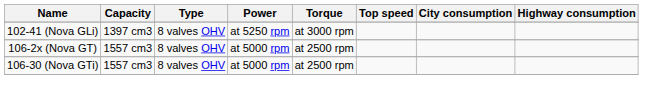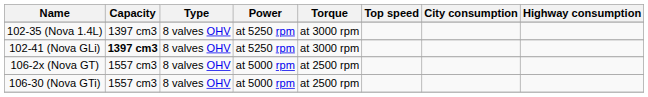 <table class="wikitable" style="text-align: center; font-size: 90%;">
 <tr style="background:#DCDCDC" align="center" valign="middle">
 <th>Name</th>
 <th>Capacity</th>
 <th>Type</th>
 <th>Power</th>
 <th>Torque</th>
 <th>Top speed</th>
 <th>City consumption</th>
 <th>Highway consumption</th>
 </tr>
 <tr>
 </tr>
 <tr>
+<td>102-35 (Nova 1.4L)</td>
+<td>1397 cm3</td>
+<td>8 valves <a href='#'>OHV</a></td>
+<td> at 5250 <a href='#'>rpm</a></td>
+<td> at 3000 rpm</td>
+<td></td>
+<td></td>
+<td></td>
+</tr>
+<tr>
 </tr>
 <tr>
 <td>102-41 (Nova GLi)</td>
-<td>1397 cm3</td>
+<td><strong>1397 cm3</strong></td>
 <td>8 valves <a href='#'>OHV</a></td>
 <td> at 5250 <a href='#'>rpm</a></td>
 <td> at 3000 rpm</td>
 <td></td>
 <td></td>
 <td></td>
 </tr>
 <tr>
 </tr>
 <tr>
 <td>106-2x (Nova GT)</td>
 <td>1557 cm3</td>
 <td>8 valves <a href='#'>OHV</a></td>
 <td> at 5000 <a href='#'>rpm</a></td>
 <td> at 2500 rpm</td>
 <td></td>
 <td></td>
 <td></td>
 </tr>
 <tr>
 </tr>
 <tr>
 <td>106-30 (Nova GTi)</td>
 <td>1557 cm3</td>
 <td>8 valves <a href='#'>OHV</a></td>
 <td> at 5000 <a href='#'>rpm</a></td>
 <td> at 2500 rpm</td>
 <td></td>
 <td></td>
 <td></td>
 </tr>
 <tr>
 </tr>
 </table>
